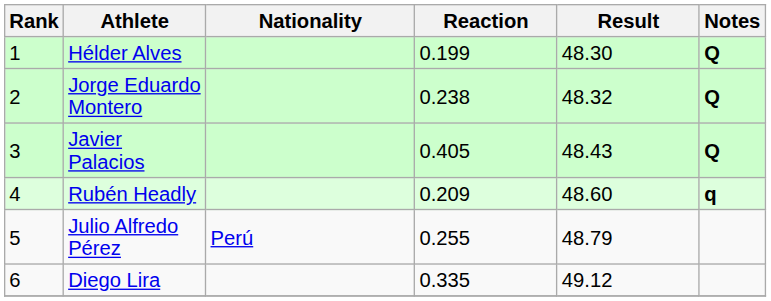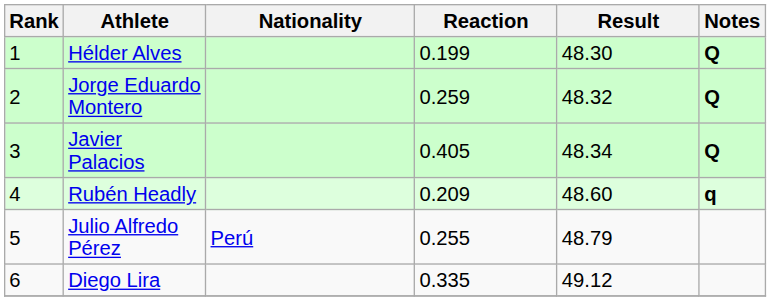 <table class="wikitable" style="font-size:95%" style="width:35em;" style="text-align:center">
 <tr>
 <th>Rank</th>
 <th width=100>Athlete</th>
 <th width=150>Nationality</th>
 <th width=100>Reaction</th>
 <th width=100>Result</th>
 <th>Notes</th>
 </tr>
 <tr bgcolor=ccffcc>
 <td>1</td>
 <td align=left><a href='#'>Hélder Alves</a></td>
 <td align=left></td>
 <td>0.199</td>
 <td>48.30</td>
 <td><strong>Q</strong></td>
 </tr>
 <tr bgcolor=ccffcc>
 <td>2</td>
 <td align=left><a href='#'>Jorge Eduardo Montero</a></td>
 <td align=left></td>
-<td>0.238</td>
+<td>0.259</td>
 <td>48.32</td>
 <td><strong>Q</strong></td>
 </tr>
 <tr bgcolor=ccffcc>
 <td>3</td>
 <td align=left><a href='#'>Javier Palacios</a></td>
 <td align=left></td>
 <td>0.405</td>
-<td>48.43</td>
+<td>48.34</td>
 <td><strong>Q</strong></td>
 </tr>
 <tr bgcolor=ddffdd>
 <td>4</td>
 <td align=left><a href='#'>Rubén Headly</a></td>
 <td align=left></td>
 <td>0.209</td>
 <td>48.60</td>
 <td><strong>q</strong></td>
 </tr>
 <tr>
 <td>5</td>
 <td align=left><a href='#'>Julio Alfredo Pérez</a></td>
 <td align=left> <a href='#'>Perú</a></td>
 <td>0.255</td>
 <td>48.79</td>
 <td></td>
 </tr>
 <tr>
 <td>6</td>
 <td align=left><a href='#'>Diego Lira</a></td>
 <td align=left></td>
 <td>0.335</td>
 <td>49.12</td>
 <td></td>
 </tr>
 <tr>
 </tr>
 </table>
